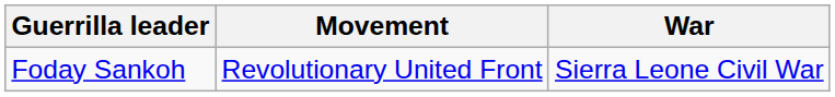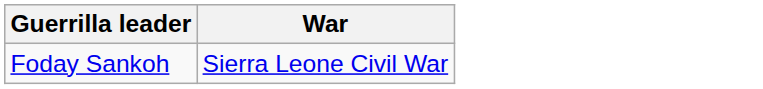 <table class="wikitable">
 <tr>
 <th>Guerrilla leader</th>
-<th>Movement</th>
 <th>War</th>
 </tr>
 <tr>
 <td><a href='#'>Foday Sankoh</a></td>
-<td><a href='#'>Revolutionary United Front</a></td>
 <td><a href='#'>Sierra Leone Civil War</a></td>
 </tr>
 </table>
